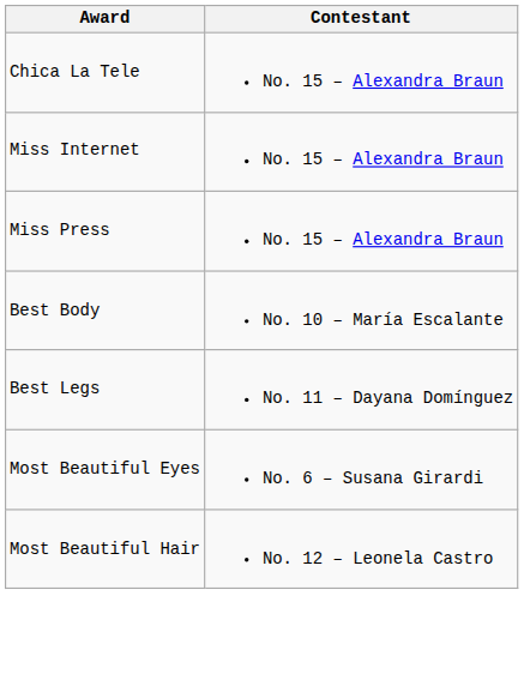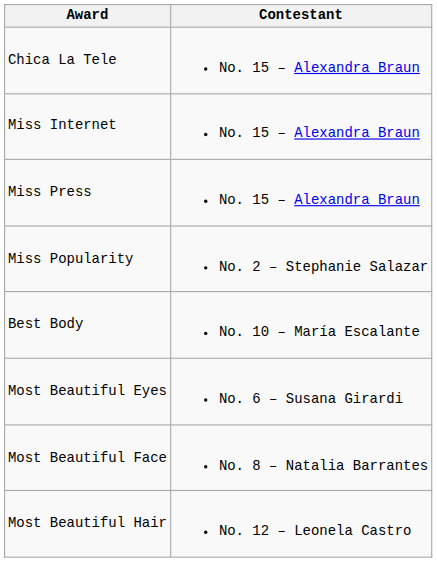 <table class="wikitable sortable" style="font-size: 95%;">
 <tr>
 <th>Award</th>
 <th>Contestant</th>
 </tr>
 <tr>
 <td>Chica La Tele</td>
 <td><br><ul><li>No. 15 – <a href='#'>Alexandra Braun</a></li></ul></td>
 </tr>
 <tr>
 <td>Miss Internet</td>
 <td><br><ul><li>No. 15 – <a href='#'>Alexandra Braun</a></li></ul></td>
 </tr>
 <tr>
 <td>Miss Press</td>
 <td><br><ul><li>No. 15 – <a href='#'>Alexandra Braun</a></li></ul></td>
 </tr>
 <tr>
+<td>Miss Popularity</td>
+<td><br><ul><li>No. 2 – Stephanie Salazar</li></ul></td>
+</tr>
+<tr>
 <td>Best Body</td>
 <td><br><ul><li>No. 10 – María Escalante</li></ul></td>
-</tr>
-<tr>
-<td>Best Legs</td>
-<td><br><ul><li>No. 11 – Dayana Domínguez</li></ul></td>
 </tr>
 <tr>
 <td>Most Beautiful Eyes</td>
 <td><br><ul><li>No. 6 – Susana Girardi</li></ul></td>
 </tr>
 <tr>
+<td>Most Beautiful Face</td>
+<td><br><ul><li>No. 8 – Natalia Barrantes</li></ul></td>
+</tr>
+<tr>
 <td>Most Beautiful Hair</td>
 <td><br><ul><li>No. 12 – Leonela Castro</li></ul></td>
 </tr>
 </table>
